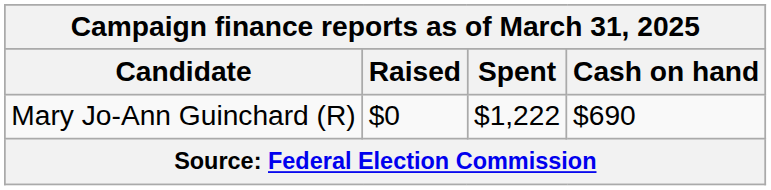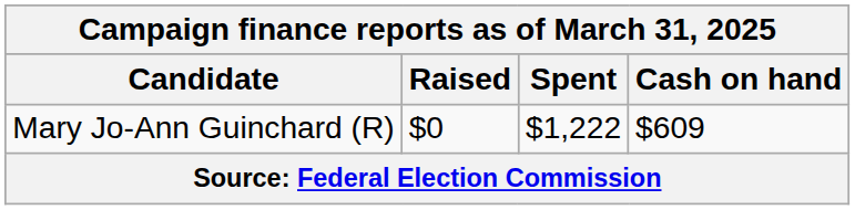 <table class="wikitable sortable">
 <tr>
 <th colspan=4>Campaign finance reports as of March 31, 2025</th>
 </tr>
 <tr style="text-align:center;">
 <th>Candidate</th>
 <th>Raised</th>
 <th>Spent</th>
 <th>Cash on hand</th>
 </tr>
 <tr>
 <td>Mary Jo-Ann Guinchard (R)</td>
 <td>$0</td>
 <td>$1,222</td>
-<td>$690</td>
+<td>$609</td>
 </tr>
 <tr>
 <th colspan="4"><small>Source: <a href='#'>Federal Election Commission</a></small></th>
 </tr>
 </table>
